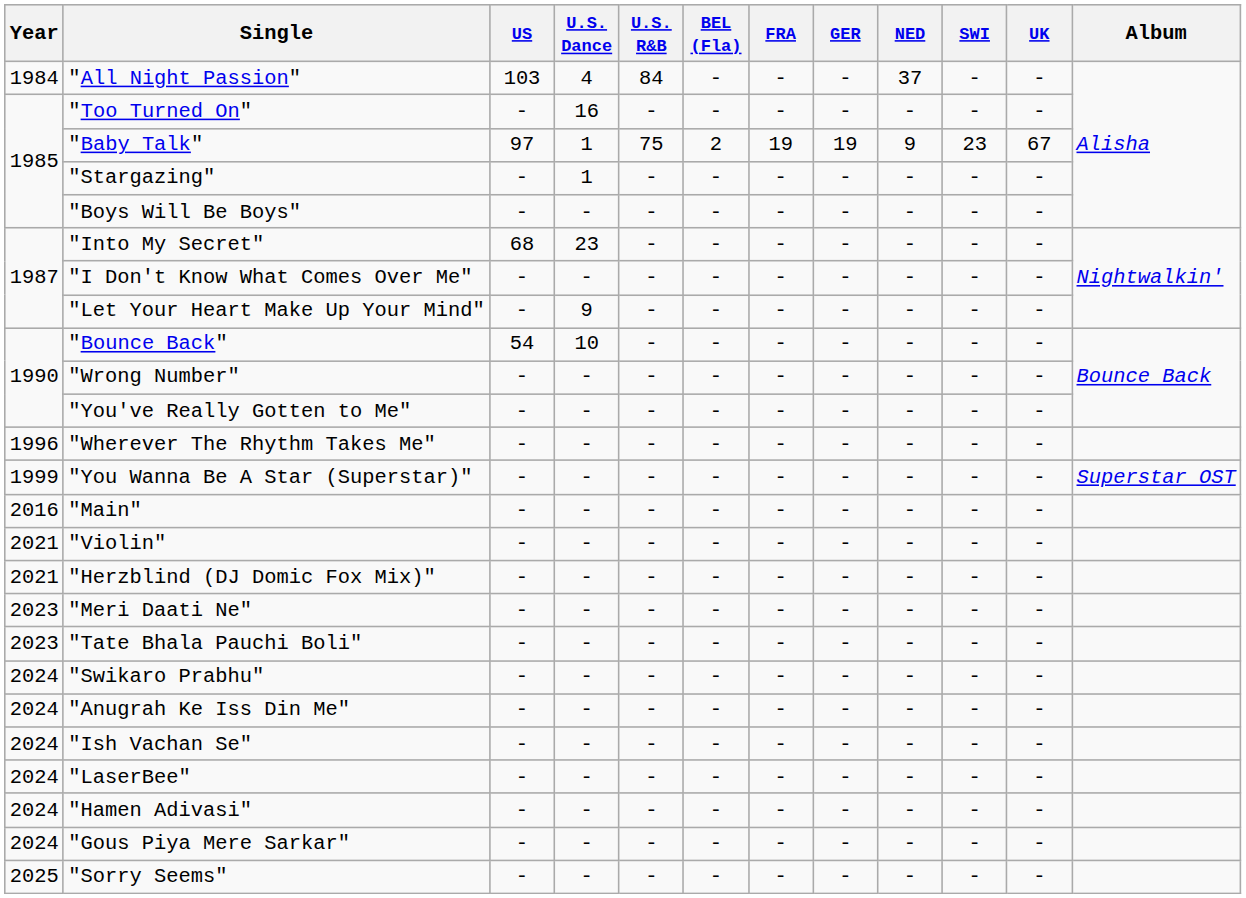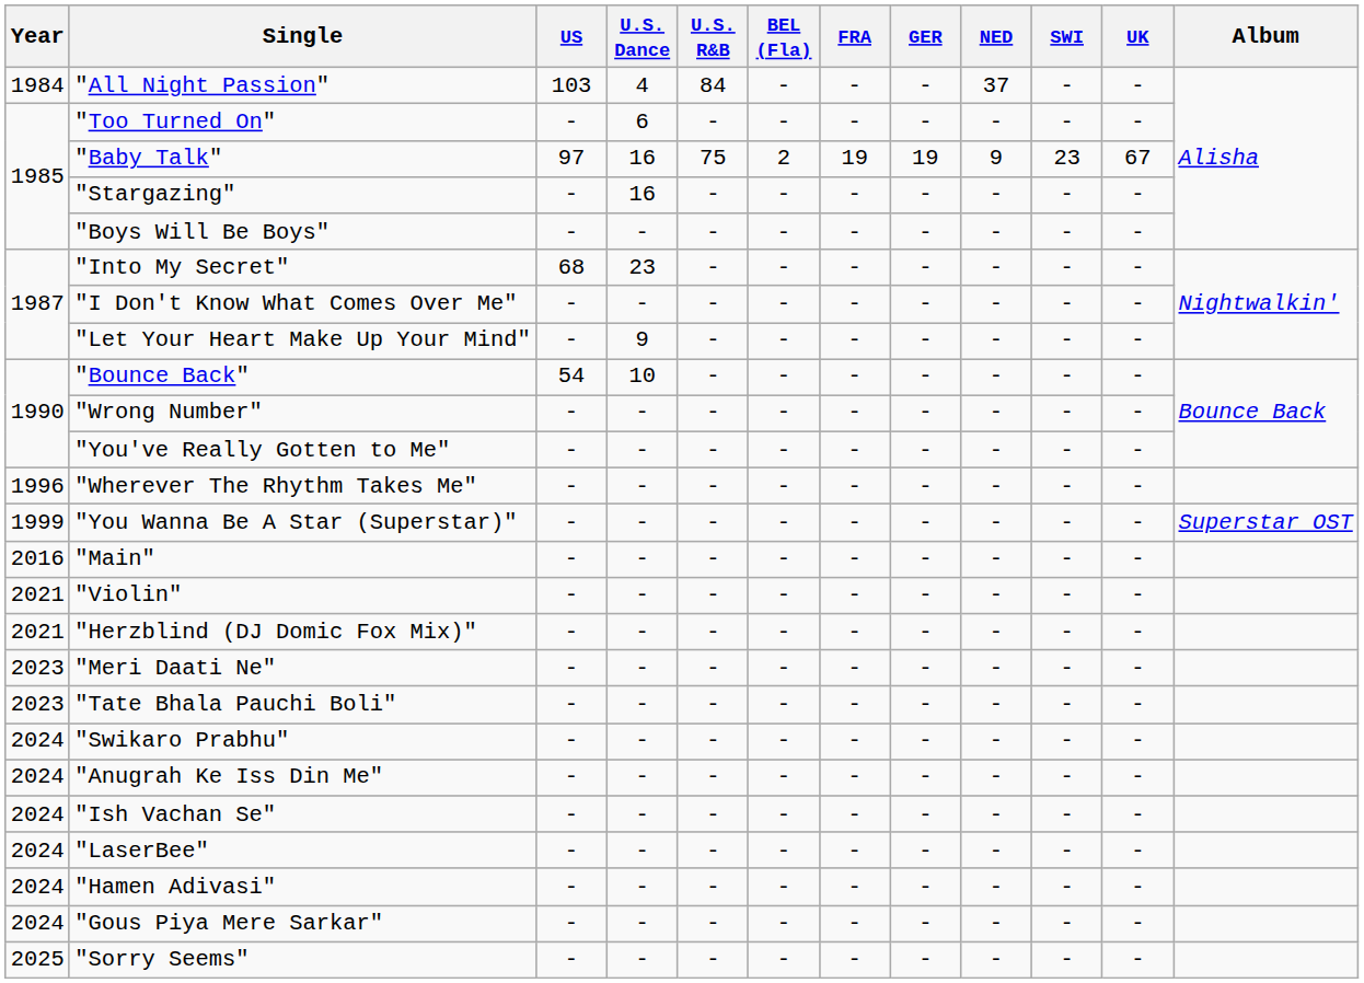 <table class="wikitable">
 <tr>
 <th>Year</th>
 <th>Single</th>
 <th width="35"><small><a href='#'>US</a><br></small></th>
 <th width="35"><small><a href='#'>U.S.<br>Dance</a><br></small></th>
 <th width="35"><small><a href='#'>U.S.<br>R&B</a><br></small></th>
 <th width="35"><small><a href='#'>BEL<br>(Fla)</a><br></small></th>
 <th width="35"><small><a href='#'>FRA</a><br></small></th>
 <th width="35"><small><a href='#'>GER</a><br></small></th>
 <th width="35"><small><a href='#'>NED</a><br></small></th>
 <th width="35"><small><a href='#'>SWI</a><br></small></th>
 <th width="35"><small><a href='#'>UK</a><br></small></th>
 <th>Album</th>
 </tr>
 <tr>
 <td>1984</td>
 <td>"<a href='#'>All Night Passion</a>"</td>
 <td align="center">103</td>
 <td align="center">4</td>
 <td align="center">84</td>
 <td align="center">-</td>
 <td align="center">-</td>
 <td align="center">-</td>
 <td align="center">37</td>
 <td align="center">-</td>
 <td align="center">-</td>
 <td rowspan="5"><em><a href='#'>Alisha</a></em></td>
 </tr>
 <tr>
 <td rowspan="4">1985</td>
 <td>"<a href='#'>Too Turned On</a>"</td>
 <td align="center">-</td>
-<td align="center">16</td>
+<td align="center">6</td>
 <td align="center">-</td>
 <td align="center">-</td>
 <td align="center">-</td>
 <td align="center">-</td>
 <td align="center">-</td>
 <td align="center">-</td>
 <td align="center">-</td>
 </tr>
 <tr>
 <td>"<a href='#'>Baby Talk</a>"</td>
 <td align="center">97</td>
-<td align="center">1</td>
+<td align="center">16</td>
 <td align="center">75</td>
 <td align="center">2</td>
 <td align="center">19</td>
 <td align="center">19</td>
 <td align="center">9</td>
 <td align="center">23</td>
 <td align="center">67</td>
 </tr>
 <tr>
 <td>"Stargazing"</td>
 <td align="center">-</td>
-<td align="center">1</td>
+<td align="center">16</td>
 <td align="center">-</td>
 <td align="center">-</td>
 <td align="center">-</td>
 <td align="center">-</td>
 <td align="center">-</td>
 <td align="center">-</td>
 <td align="center">-</td>
 </tr>
 <tr>
 <td>"Boys Will Be Boys"</td>
 <td align="center">-</td>
 <td align="center">-</td>
 <td align="center">-</td>
 <td align="center">-</td>
 <td align="center">-</td>
 <td align="center">-</td>
 <td align="center">-</td>
 <td align="center">-</td>
 <td align="center">-</td>
 </tr>
 <tr>
 <td rowspan="3">1987</td>
 <td>"Into My Secret"</td>
 <td align="center">68</td>
 <td align="center">23</td>
 <td align="center">-</td>
 <td align="center">-</td>
 <td align="center">-</td>
 <td align="center">-</td>
 <td align="center">-</td>
 <td align="center">-</td>
 <td align="center">-</td>
 <td rowspan="3"><em><a href='#'>Nightwalkin'</a> </em></td>
 </tr>
 <tr>
 <td>"I Don't Know What Comes Over Me"</td>
 <td align="center">-</td>
 <td align="center">-</td>
 <td align="center">-</td>
 <td align="center">-</td>
 <td align="center">-</td>
 <td align="center">-</td>
 <td align="center">-</td>
 <td align="center">-</td>
 <td align="center">-</td>
 </tr>
 <tr>
 <td>"Let Your Heart Make Up Your Mind"</td>
 <td align="center">-</td>
 <td align="center">9</td>
 <td align="center">-</td>
 <td align="center">-</td>
 <td align="center">-</td>
 <td align="center">-</td>
 <td align="center">-</td>
 <td align="center">-</td>
 <td align="center">-</td>
 </tr>
 <tr>
 <td rowspan="3">1990</td>
 <td>"<a href='#'>Bounce Back</a>"</td>
 <td align="center">54</td>
 <td align="center">10</td>
 <td align="center">-</td>
 <td align="center">-</td>
 <td align="center">-</td>
 <td align="center">-</td>
 <td align="center">-</td>
 <td align="center">-</td>
 <td align="center">-</td>
 <td rowspan="3"><em><a href='#'>Bounce Back</a></em></td>
 </tr>
 <tr>
 <td>"Wrong Number"</td>
 <td align="center">-</td>
 <td align="center">-</td>
 <td align="center">-</td>
 <td align="center">-</td>
 <td align="center">-</td>
 <td align="center">-</td>
 <td align="center">-</td>
 <td align="center">-</td>
 <td align="center">-</td>
 </tr>
 <tr>
 <td>"You've Really Gotten to Me"</td>
 <td align="center">-</td>
 <td align="center">-</td>
 <td align="center">-</td>
 <td align="center">-</td>
 <td align="center">-</td>
 <td align="center">-</td>
 <td align="center">-</td>
 <td align="center">-</td>
 <td align="center">-</td>
 </tr>
 <tr>
 <td>1996</td>
 <td>"Wherever The Rhythm Takes Me"</td>
 <td align="center">-</td>
 <td align="center">-</td>
 <td align="center">-</td>
 <td align="center">-</td>
 <td align="center">-</td>
 <td align="center">-</td>
 <td align="center">-</td>
 <td align="center">-</td>
 <td align="center">-</td>
 <td></td>
 </tr>
 <tr>
 <td>1999</td>
 <td>"You Wanna Be A Star (Superstar)"</td>
 <td align="center">-</td>
 <td align="center">-</td>
 <td align="center">-</td>
 <td align="center">-</td>
 <td align="center">-</td>
 <td align="center">-</td>
 <td align="center">-</td>
 <td align="center">-</td>
 <td align="center">-</td>
 <td><em><a href='#'>Superstar OST</a></em></td>
 </tr>
 <tr>
 <td>2016</td>
 <td>"Main"</td>
 <td align="center">-</td>
 <td align="center">-</td>
 <td align="center">-</td>
 <td align="center">-</td>
 <td align="center">-</td>
 <td align="center">-</td>
 <td align="center">-</td>
 <td align="center">-</td>
 <td align="center">-</td>
 <td></td>
 </tr>
 <tr>
 <td>2021</td>
 <td>"Violin"</td>
 <td align="center">-</td>
 <td align="center">-</td>
 <td align="center">-</td>
 <td align="center">-</td>
 <td align="center">-</td>
 <td align="center">-</td>
 <td align="center">-</td>
 <td align="center">-</td>
 <td align="center">-</td>
 <td></td>
 </tr>
 <tr>
 <td>2021</td>
 <td>"Herzblind (DJ Domic Fox Mix)"</td>
 <td align="center">-</td>
 <td align="center">-</td>
 <td align="center">-</td>
 <td align="center">-</td>
 <td align="center">-</td>
 <td align="center">-</td>
 <td align="center">-</td>
 <td align="center">-</td>
 <td align="center">-</td>
 <td></td>
 </tr>
 <tr>
 <td>2023</td>
 <td>"Meri Daati Ne"</td>
 <td align="center">-</td>
 <td align="center">-</td>
 <td align="center">-</td>
 <td align="center">-</td>
 <td align="center">-</td>
 <td align="center">-</td>
 <td align="center">-</td>
 <td align="center">-</td>
 <td align="center">-</td>
 <td></td>
 </tr>
 <tr>
 <td>2023</td>
 <td>"Tate Bhala Pauchi Boli"</td>
 <td align="center">-</td>
 <td align="center">-</td>
 <td align="center">-</td>
 <td align="center">-</td>
 <td align="center">-</td>
 <td align="center">-</td>
 <td align="center">-</td>
 <td align="center">-</td>
 <td align="center">-</td>
 <td></td>
 </tr>
 <tr>
 <td>2024</td>
 <td>"Swikaro Prabhu"</td>
 <td align="center">-</td>
 <td align="center">-</td>
 <td align="center">-</td>
 <td align="center">-</td>
 <td align="center">-</td>
 <td align="center">-</td>
 <td align="center">-</td>
 <td align="center">-</td>
 <td align="center">-</td>
 <td></td>
 </tr>
 <tr>
 <td>2024</td>
 <td>"Anugrah Ke Iss Din Me"</td>
 <td align="center">-</td>
 <td align="center">-</td>
 <td align="center">-</td>
 <td align="center">-</td>
 <td align="center">-</td>
 <td align="center">-</td>
 <td align="center">-</td>
 <td align="center">-</td>
 <td align="center">-</td>
 <td></td>
 </tr>
 <tr>
 <td>2024</td>
 <td>"Ish Vachan Se"</td>
 <td align="center">-</td>
 <td align="center">-</td>
 <td align="center">-</td>
 <td align="center">-</td>
 <td align="center">-</td>
 <td align="center">-</td>
 <td align="center">-</td>
 <td align="center">-</td>
 <td align="center">-</td>
 <td></td>
 </tr>
 <tr>
 <td>2024</td>
 <td>"LaserBee"</td>
 <td align="center">-</td>
 <td align="center">-</td>
 <td align="center">-</td>
 <td align="center">-</td>
 <td align="center">-</td>
 <td align="center">-</td>
 <td align="center">-</td>
 <td align="center">-</td>
 <td align="center">-</td>
 <td></td>
 </tr>
 <tr>
 <td>2024</td>
 <td>"Hamen Adivasi"</td>
 <td align="center">-</td>
 <td align="center">-</td>
 <td align="center">-</td>
 <td align="center">-</td>
 <td align="center">-</td>
 <td align="center">-</td>
 <td align="center">-</td>
 <td align="center">-</td>
 <td align="center">-</td>
 <td></td>
 </tr>
 <tr>
 <td>2024</td>
 <td>"Gous Piya Mere Sarkar"</td>
 <td align="center">-</td>
 <td align="center">-</td>
 <td align="center">-</td>
 <td align="center">-</td>
 <td align="center">-</td>
 <td align="center">-</td>
 <td align="center">-</td>
 <td align="center">-</td>
 <td align="center">-</td>
 <td></td>
 </tr>
 <tr>
 <td>2025</td>
 <td>"Sorry Seems"</td>
 <td align="center">-</td>
 <td align="center">-</td>
 <td align="center">-</td>
 <td align="center">-</td>
 <td align="center">-</td>
 <td align="center">-</td>
 <td align="center">-</td>
 <td align="center">-</td>
 <td align="center">-</td>
 <td></td>
 </tr>
 </table>
